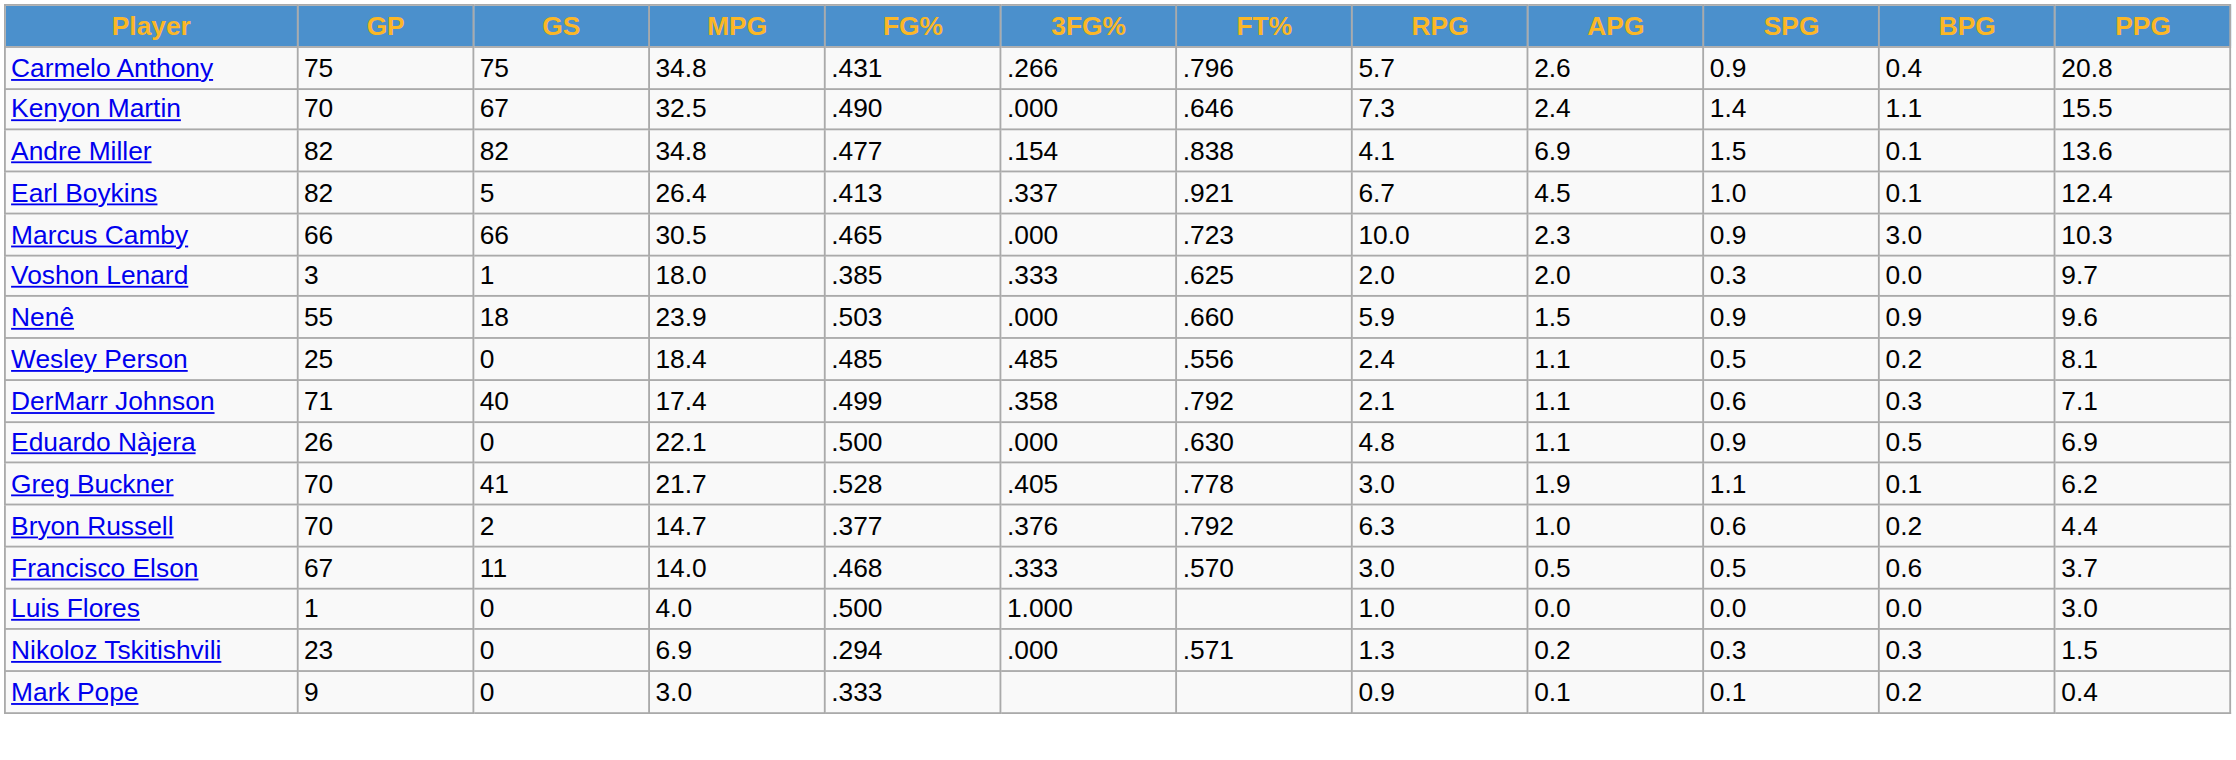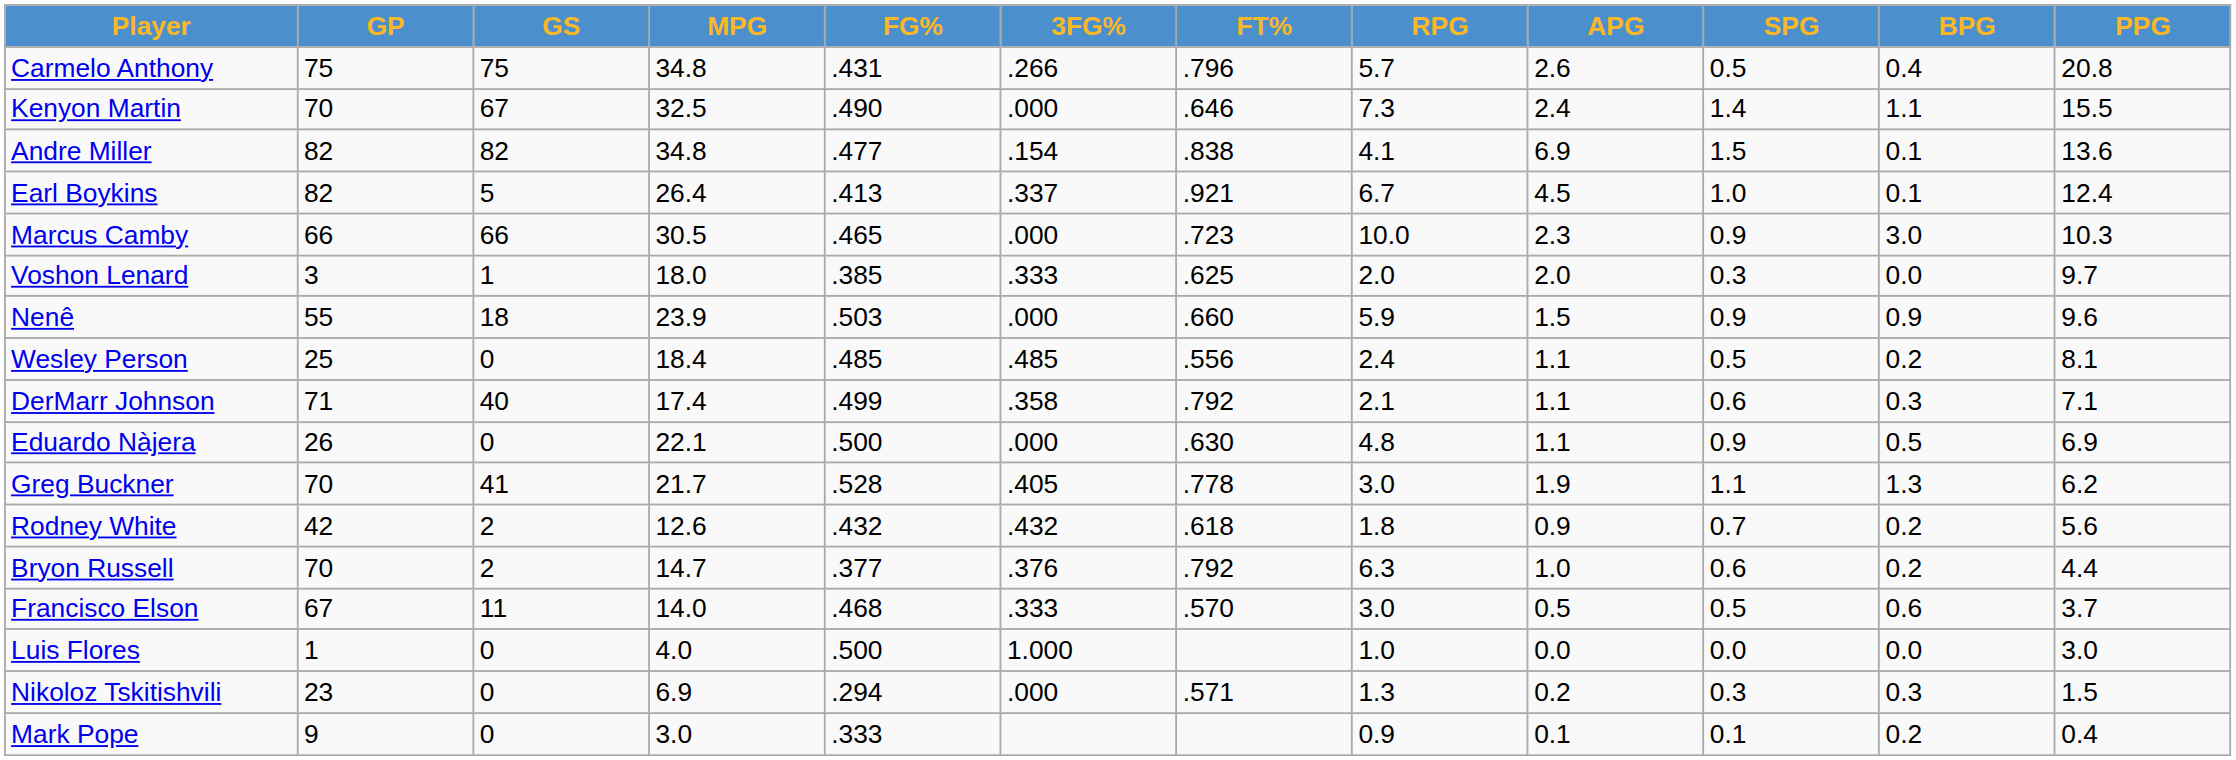 <table class="wikitable sortable" style="font-size: 90%">
 <tr>
 <th style="background:#4b90cc;color:#Fbb726;" width="10%">Player</th>
 <th style="background:#4b90cc;color:#Fbb726;" width="6%">GP</th>
 <th style="background:#4b90cc;color:#Fbb726;" width="6%">GS</th>
 <th style="background:#4b90cc;color:#Fbb726;" width="6%">MPG</th>
 <th style="background:#4b90cc;color:#Fbb726;" width="6%">FG%</th>
 <th style="background:#4b90cc;color:#Fbb726;" width="6%">3FG%</th>
 <th style="background:#4b90cc;color:#Fbb726;" width="6%">FT%</th>
 <th style="background:#4b90cc;color:#Fbb726;" width="6%">RPG</th>
 <th style="background:#4b90cc;color:#Fbb726;" width="6%">APG</th>
 <th style="background:#4b90cc;color:#Fbb726;" width="6%">SPG</th>
 <th style="background:#4b90cc;color:#Fbb726;" width="6%">BPG</th>
 <th style="background:#4b90cc;color:#Fbb726;" width="6%">PPG</th>
 </tr>
 <tr>
 <td><a href='#'>Carmelo Anthony</a></td>
 <td>75</td>
 <td>75</td>
 <td>34.8</td>
 <td>.431</td>
 <td>.266</td>
 <td>.796</td>
 <td>5.7</td>
 <td>2.6</td>
-<td>0.9</td>
+<td>0.5</td>
 <td>0.4</td>
 <td>20.8</td>
 </tr>
 <tr>
 <td><a href='#'>Kenyon Martin</a></td>
 <td>70</td>
 <td>67</td>
 <td>32.5</td>
 <td>.490</td>
 <td>.000</td>
 <td>.646</td>
 <td>7.3</td>
 <td>2.4</td>
 <td>1.4</td>
 <td>1.1</td>
 <td>15.5</td>
 </tr>
 <tr>
 <td><a href='#'>Andre Miller</a></td>
 <td>82</td>
 <td>82</td>
 <td>34.8</td>
 <td>.477</td>
 <td>.154</td>
 <td>.838</td>
 <td>4.1</td>
 <td>6.9</td>
 <td>1.5</td>
 <td>0.1</td>
 <td>13.6</td>
 </tr>
 <tr>
 <td><a href='#'>Earl Boykins</a></td>
 <td>82</td>
 <td>5</td>
 <td>26.4</td>
 <td>.413</td>
 <td>.337</td>
 <td>.921</td>
 <td>6.7</td>
 <td>4.5</td>
 <td>1.0</td>
 <td>0.1</td>
 <td>12.4</td>
 </tr>
 <tr>
 <td><a href='#'>Marcus Camby</a></td>
 <td>66</td>
 <td>66</td>
 <td>30.5</td>
 <td>.465</td>
 <td>.000</td>
 <td>.723</td>
 <td>10.0</td>
 <td>2.3</td>
 <td>0.9</td>
 <td>3.0</td>
 <td>10.3</td>
 </tr>
 <tr>
 <td><a href='#'>Voshon Lenard</a></td>
 <td>3</td>
 <td>1</td>
 <td>18.0</td>
 <td>.385</td>
 <td>.333</td>
 <td>.625</td>
 <td>2.0</td>
 <td>2.0</td>
 <td>0.3</td>
 <td>0.0</td>
 <td>9.7</td>
 </tr>
 <tr>
 <td><a href='#'>Nenê</a></td>
 <td>55</td>
 <td>18</td>
 <td>23.9</td>
 <td>.503</td>
 <td>.000</td>
 <td>.660</td>
 <td>5.9</td>
 <td>1.5</td>
 <td>0.9</td>
 <td>0.9</td>
 <td>9.6</td>
 </tr>
 <tr>
 <td><a href='#'>Wesley Person</a></td>
 <td>25</td>
 <td>0</td>
 <td>18.4</td>
 <td>.485</td>
 <td>.485</td>
 <td>.556</td>
 <td>2.4</td>
 <td>1.1</td>
 <td>0.5</td>
 <td>0.2</td>
 <td>8.1</td>
 </tr>
 <tr>
 <td><a href='#'>DerMarr Johnson</a></td>
 <td>71</td>
 <td>40</td>
 <td>17.4</td>
 <td>.499</td>
 <td>.358</td>
 <td>.792</td>
 <td>2.1</td>
 <td>1.1</td>
 <td>0.6</td>
 <td>0.3</td>
 <td>7.1</td>
 </tr>
 <tr>
 <td><a href='#'>Eduardo Nàjera</a></td>
 <td>26</td>
 <td>0</td>
 <td>22.1</td>
 <td>.500</td>
 <td>.000</td>
 <td>.630</td>
 <td>4.8</td>
 <td>1.1</td>
 <td>0.9</td>
 <td>0.5</td>
 <td>6.9</td>
 </tr>
 <tr>
 <td><a href='#'>Greg Buckner</a></td>
 <td>70</td>
 <td>41</td>
 <td>21.7</td>
 <td>.528</td>
 <td>.405</td>
 <td>.778</td>
 <td>3.0</td>
 <td>1.9</td>
 <td>1.1</td>
-<td>0.1</td>
+<td>1.3</td>
 <td>6.2</td>
+</tr>
+<tr>
+<td><a href='#'>Rodney White</a></td>
+<td>42</td>
+<td>2</td>
+<td>12.6</td>
+<td>.432</td>
+<td>.432</td>
+<td>.618</td>
+<td>1.8</td>
+<td>0.9</td>
+<td>0.7</td>
+<td>0.2</td>
+<td>5.6</td>
 </tr>
 <tr>
 <td><a href='#'>Bryon Russell</a></td>
 <td>70</td>
 <td>2</td>
 <td>14.7</td>
 <td>.377</td>
 <td>.376</td>
 <td>.792</td>
 <td>6.3</td>
 <td>1.0</td>
 <td>0.6</td>
 <td>0.2</td>
 <td>4.4</td>
 </tr>
 <tr>
 <td><a href='#'>Francisco Elson</a></td>
 <td>67</td>
 <td>11</td>
 <td>14.0</td>
 <td>.468</td>
 <td>.333</td>
 <td>.570</td>
 <td>3.0</td>
 <td>0.5</td>
 <td>0.5</td>
 <td>0.6</td>
 <td>3.7</td>
 </tr>
 <tr>
 <td><a href='#'>Luis Flores</a></td>
 <td>1</td>
 <td>0</td>
 <td>4.0</td>
 <td>.500</td>
 <td>1.000</td>
 <td></td>
 <td>1.0</td>
 <td>0.0</td>
 <td>0.0</td>
 <td>0.0</td>
 <td>3.0</td>
 </tr>
 <tr>
 <td><a href='#'>Nikoloz Tskitishvili</a></td>
 <td>23</td>
 <td>0</td>
 <td>6.9</td>
 <td>.294</td>
 <td>.000</td>
 <td>.571</td>
 <td>1.3</td>
 <td>0.2</td>
 <td>0.3</td>
 <td>0.3</td>
 <td>1.5</td>
 </tr>
 <tr>
 <td><a href='#'>Mark Pope</a></td>
 <td>9</td>
 <td>0</td>
 <td>3.0</td>
 <td>.333</td>
 <td></td>
 <td></td>
 <td>0.9</td>
 <td>0.1</td>
 <td>0.1</td>
 <td>0.2</td>
 <td>0.4</td>
 </tr>
 </table>
